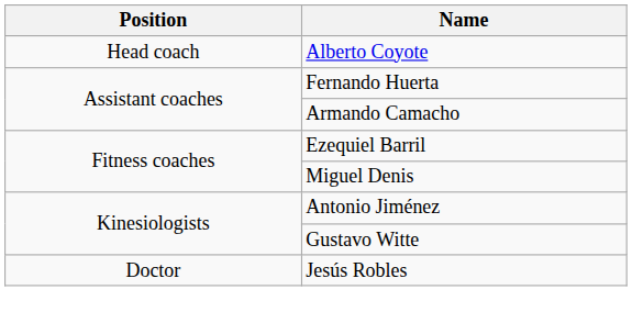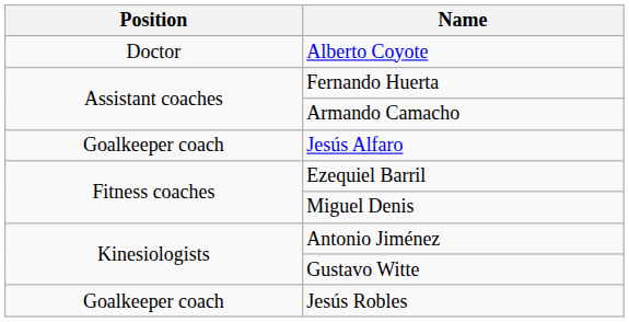 <table class="wikitable" style="text-align:center; font-size:100%; width:40%;">
 <tr>
 <th>Position</th>
 <th>Name</th>
 </tr>
 <tr>
-<td>Head coach</td>
+<td>Doctor</td>
 <td align=left> <a href='#'>Alberto Coyote</a></td>
 </tr>
 <tr>
 <td rowspan=2>Assistant coaches</td>
 <td align=left> Fernando Huerta</td>
 </tr>
 <tr>
 <td align=left> Armando Camacho</td>
+</tr>
+<tr>
+<td>Goalkeeper coach</td>
+<td align=left> <a href='#'>Jesús Alfaro</a></td>
 </tr>
 <tr>
 <td rowspan=2>Fitness coaches</td>
 <td align=left> Ezequiel Barril</td>
 </tr>
 <tr>
 <td align=left> Miguel Denis</td>
 </tr>
 <tr>
 <td rowspan=2>Kinesiologists</td>
 <td align=left> Antonio Jiménez</td>
 </tr>
 <tr>
 <td align=left> Gustavo Witte</td>
 </tr>
 <tr>
-<td>Doctor</td>
+<td>Goalkeeper coach</td>
 <td align=left> Jesús Robles</td>
 </tr>
 </table>
